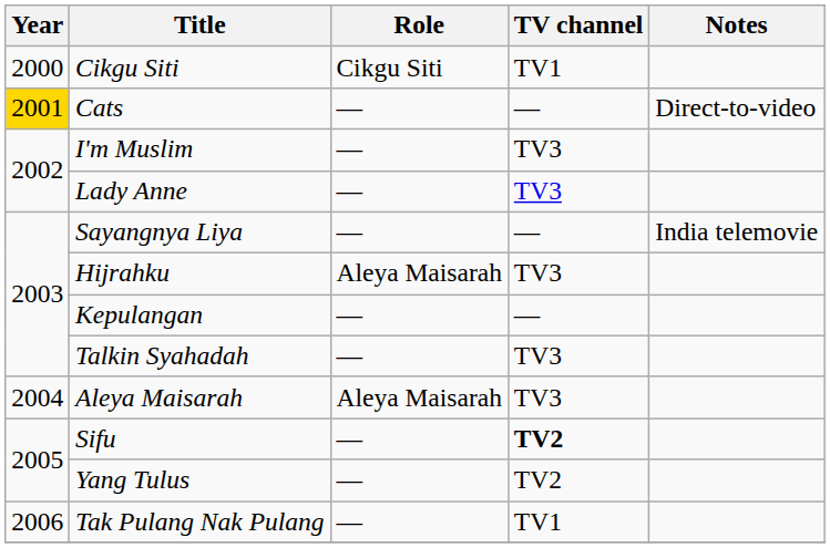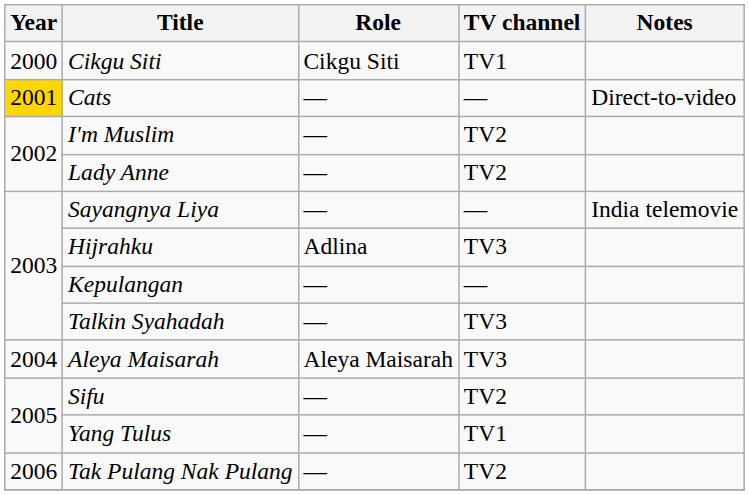 <table class="wikitable">
 <tr>
 <th>Year</th>
 <th>Title</th>
 <th>Role</th>
 <th>TV channel</th>
 <th>Notes</th>
 </tr>
 <tr>
 <td>2000</td>
 <td><em>Cikgu Siti</em></td>
 <td>Cikgu Siti</td>
 <td>TV1</td>
 <td></td>
 </tr>
 <tr>
 <td style="background: gold;">2001</td>
 <td><em>Cats</em></td>
 <td>—</td>
 <td>—</td>
 <td>Direct-to-video</td>
 </tr>
 <tr>
 <td rowspan=2>2002</td>
 <td><em>I'm Muslim</em></td>
 <td>—</td>
-<td>TV3</td>
+<td>TV2</td>
 <td></td>
 </tr>
 <tr>
 <td><em>Lady Anne</em></td>
 <td>—</td>
-<td><a href='#'>TV3</a></td>
+<td>TV2</td>
 <td></td>
 </tr>
 <tr>
 <td rowspan=4>2003</td>
 <td><em>Sayangnya Liya</em></td>
 <td>—</td>
 <td>—</td>
 <td>India telemovie</td>
 </tr>
 <tr>
 <td><em>Hijrahku</em></td>
-<td>Aleya Maisarah</td>
+<td>Adlina</td>
 <td>TV3</td>
 <td></td>
 </tr>
 <tr>
 <td><em>Kepulangan</em></td>
 <td>—</td>
 <td>—</td>
 <td></td>
 </tr>
 <tr>
 <td><em>Talkin Syahadah</em></td>
 <td>—</td>
 <td>TV3</td>
 <td></td>
 </tr>
 <tr>
 <td>2004</td>
 <td><em>Aleya Maisarah</em></td>
 <td>Aleya Maisarah</td>
 <td>TV3</td>
 <td></td>
 </tr>
 <tr>
 <td rowspan=2>2005</td>
 <td><em>Sifu</em></td>
 <td>—</td>
-<td><strong>TV2</strong></td>
+<td>TV2</td>
 <td></td>
 </tr>
 <tr>
 <td><em>Yang Tulus</em></td>
 <td>—</td>
-<td>TV2</td>
+<td>TV1</td>
 <td></td>
 </tr>
 <tr>
 <td>2006</td>
 <td><em>Tak Pulang Nak Pulang</em></td>
 <td>—</td>
-<td>TV1</td>
+<td>TV2</td>
 <td></td>
 </tr>
 <tr>
 </tr>
 </table>
